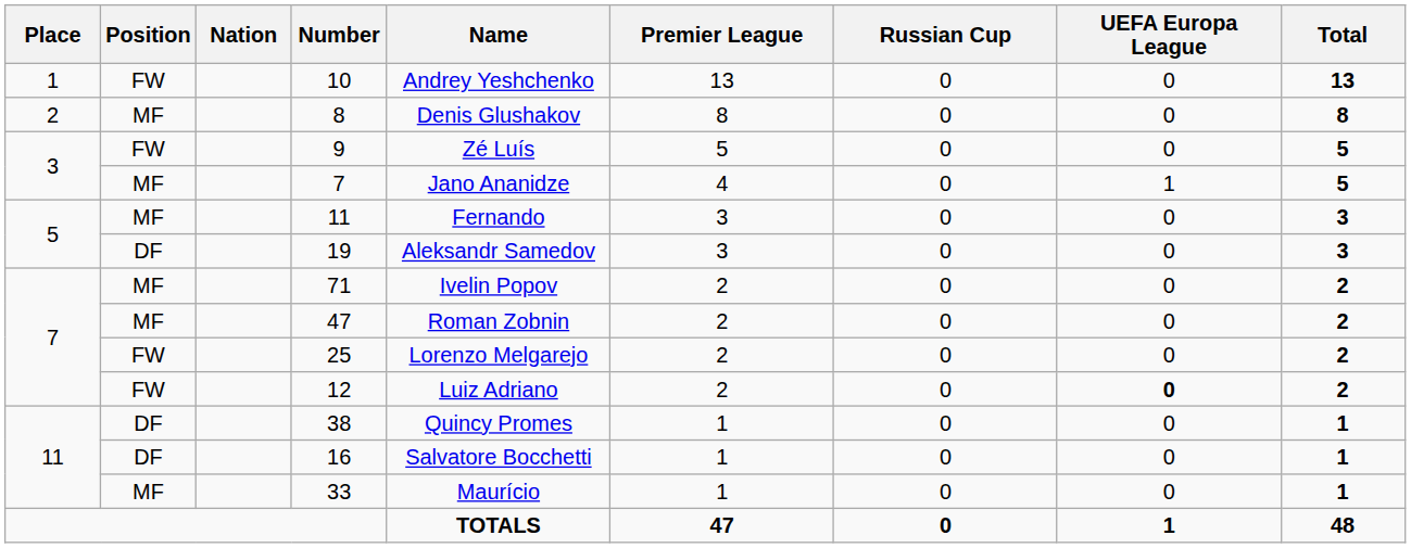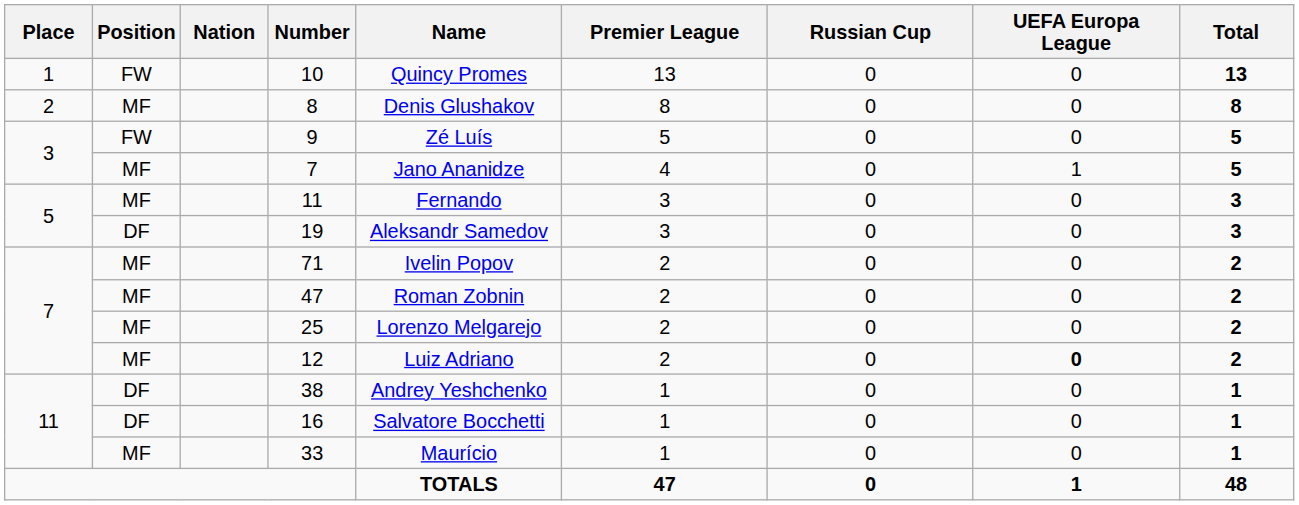 <table class="wikitable" style="font-size: 95%; text-align: center;">
 <tr>
 <th width=60>Place</th>
 <th width=60>Position</th>
 <th width=60>Nation</th>
 <th width=60>Number</th>
 <th width=150>Name</th>
 <th width=150>Premier League</th>
 <th width=150>Russian Cup</th>
 <th width=150>UEFA Europa League</th>
 <th width=80><strong>Total</strong></th>
 </tr>
 <tr>
 <td>1</td>
 <td>FW</td>
 <td></td>
 <td>10</td>
-<td><a href='#'>Andrey Yeshchenko</a></td>
+<td><a href='#'>Quincy Promes</a></td>
 <td>13</td>
 <td>0</td>
 <td>0</td>
 <td><strong>13</strong></td>
 </tr>
 <tr>
 <td>2</td>
 <td>MF</td>
 <td></td>
 <td>8</td>
 <td><a href='#'>Denis Glushakov</a></td>
 <td>8</td>
 <td>0</td>
 <td>0</td>
 <td><strong>8</strong></td>
 </tr>
 <tr>
 <td rowspan="2">3</td>
 <td>FW</td>
 <td></td>
 <td>9</td>
 <td><a href='#'>Zé Luís</a></td>
 <td>5</td>
 <td>0</td>
 <td>0</td>
 <td><strong>5</strong></td>
 </tr>
 <tr>
 <td>MF</td>
 <td></td>
 <td>7</td>
 <td><a href='#'>Jano Ananidze</a></td>
 <td>4</td>
 <td>0</td>
 <td>1</td>
 <td><strong>5</strong></td>
 </tr>
 <tr>
 <td rowspan="2">5</td>
 <td>MF</td>
 <td></td>
 <td>11</td>
 <td><a href='#'>Fernando</a></td>
 <td>3</td>
 <td>0</td>
 <td>0</td>
 <td><strong>3</strong></td>
 </tr>
 <tr>
 <td>DF</td>
 <td></td>
 <td>19</td>
 <td><a href='#'>Aleksandr Samedov</a></td>
 <td>3</td>
 <td>0</td>
 <td>0</td>
 <td><strong>3</strong></td>
 </tr>
 <tr>
 <td rowspan="4">7</td>
 <td>MF</td>
 <td></td>
 <td>71</td>
 <td><a href='#'>Ivelin Popov</a></td>
 <td>2</td>
 <td>0</td>
 <td>0</td>
 <td><strong>2</strong></td>
 </tr>
 <tr>
 <td>MF</td>
 <td></td>
 <td>47</td>
 <td><a href='#'>Roman Zobnin</a></td>
 <td>2</td>
 <td>0</td>
 <td>0</td>
 <td><strong>2</strong></td>
 </tr>
 <tr>
-<td>FW</td>
+<td>MF</td>
 <td></td>
 <td>25</td>
 <td><a href='#'>Lorenzo Melgarejo</a></td>
 <td>2</td>
 <td>0</td>
 <td>0</td>
 <td><strong>2</strong></td>
 </tr>
 <tr>
-<td>FW</td>
+<td>MF</td>
 <td></td>
 <td>12</td>
 <td><a href='#'>Luiz Adriano</a></td>
 <td>2</td>
 <td>0</td>
 <td><strong>0</strong></td>
 <td><strong>2</strong></td>
 </tr>
 <tr>
 <td rowspan="3">11</td>
 <td>DF</td>
 <td></td>
 <td>38</td>
-<td><a href='#'>Quincy Promes</a></td>
+<td><a href='#'>Andrey Yeshchenko</a></td>
 <td>1</td>
 <td>0</td>
 <td>0</td>
 <td><strong>1</strong></td>
 </tr>
 <tr>
 <td>DF</td>
 <td></td>
 <td>16</td>
 <td><a href='#'>Salvatore Bocchetti</a></td>
 <td>1</td>
 <td>0</td>
 <td>0</td>
 <td><strong>1</strong></td>
 </tr>
 <tr>
 <td>MF</td>
 <td></td>
 <td>33</td>
 <td><a href='#'>Maurício</a></td>
 <td>1</td>
 <td>0</td>
 <td>0</td>
 <td><strong>1</strong></td>
 </tr>
 <tr>
 <td colspan="4"></td>
 <td><strong>TOTALS</strong></td>
 <td><strong>47</strong></td>
 <td><strong>0</strong></td>
 <td><strong>1</strong></td>
 <td><strong>48</strong></td>
 </tr>
 </table>
